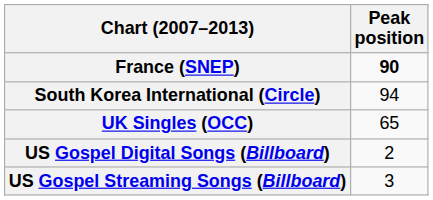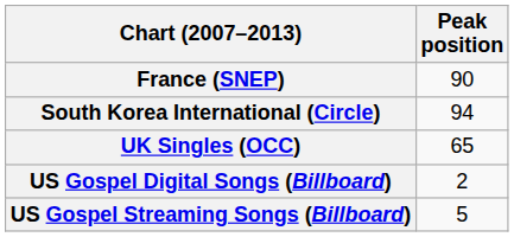 <table class="wikitable sortable plainrowheaders" style="text-align:center;">
 <tr>
 <th>Chart (2007–2013)</th>
 <th>Peak<br>position</th>
 </tr>
 <tr>
 <th scope="row">France (<a href='#'>SNEP</a>)</th>
-<td style="text-align:center;"><strong>90</strong></td>
+<td style="text-align:center;">90</td>
 </tr>
 <tr>
 <th scope="row">South Korea International (<a href='#'>Circle</a>)</th>
 <td style="text-align:center;">94</td>
 </tr>
 <tr>
 <th scope="row"><a href='#'>UK Singles</a> (<a href='#'>OCC</a>)</th>
 <td style="text-align:center;">65</td>
 </tr>
 <tr>
 <th scope="row">US <a href='#'>Gospel Digital Songs</a> (<em><a href='#'>Billboard</a></em>)</th>
 <td style="text-align:center;">2</td>
 </tr>
 <tr>
 <th scope="row">US <a href='#'>Gospel Streaming Songs</a> (<em><a href='#'>Billboard</a></em>)</th>
-<td style="text-align:center;">3</td>
+<td style="text-align:center;">5</td>
 </tr>
 </table>
